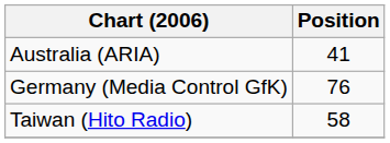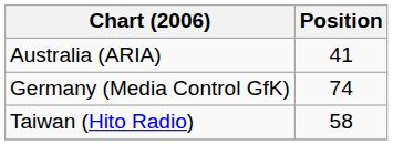 <table class="wikitable">
 <tr>
 <th>Chart (2006)</th>
 <th>Position</th>
 </tr>
 <tr>
 <td>Australia (ARIA)</td>
 <td style="text-align:center;">41</td>
 </tr>
 <tr>
 <td>Germany (Media Control GfK)</td>
-<td style="text-align:center;">76</td>
+<td style="text-align:center;">74</td>
 </tr>
 <tr>
 <td>Taiwan (<a href='#'>Hito Radio</a>)</td>
 <td style="text-align:center;">58</td>
 </tr>
 <tr>
 </tr>
 </table>
